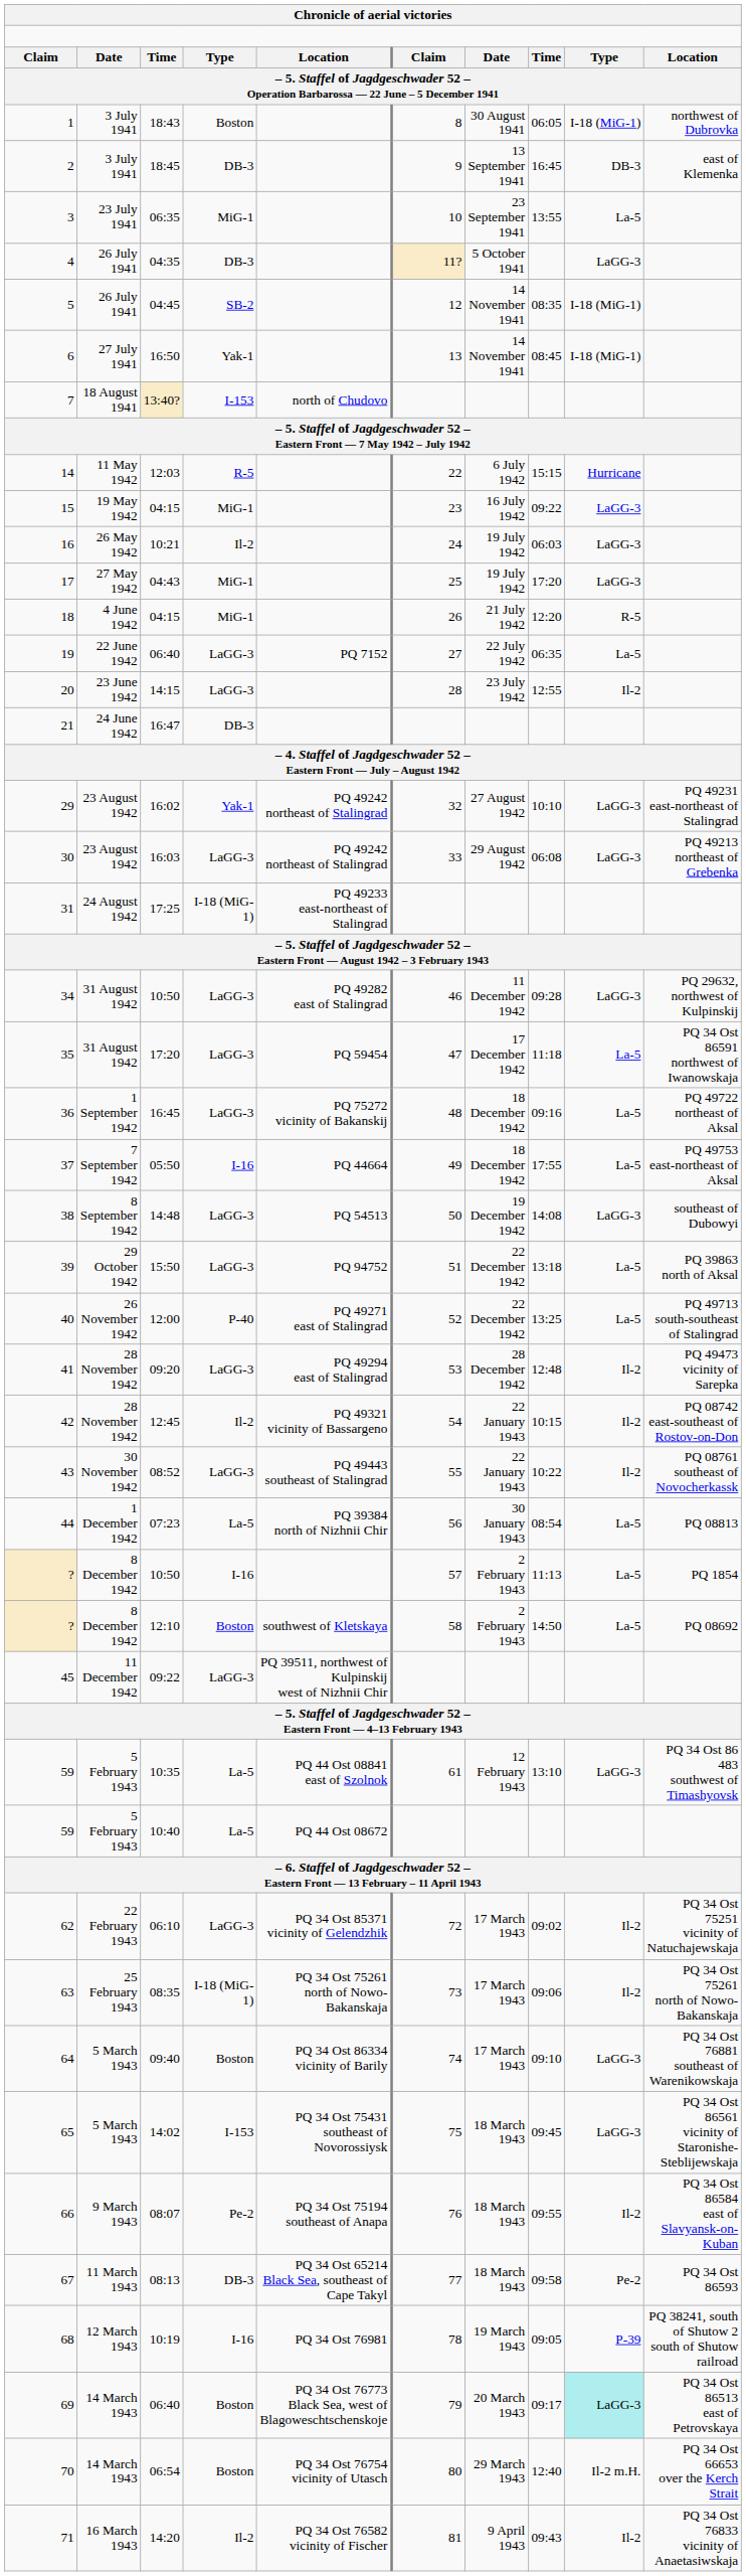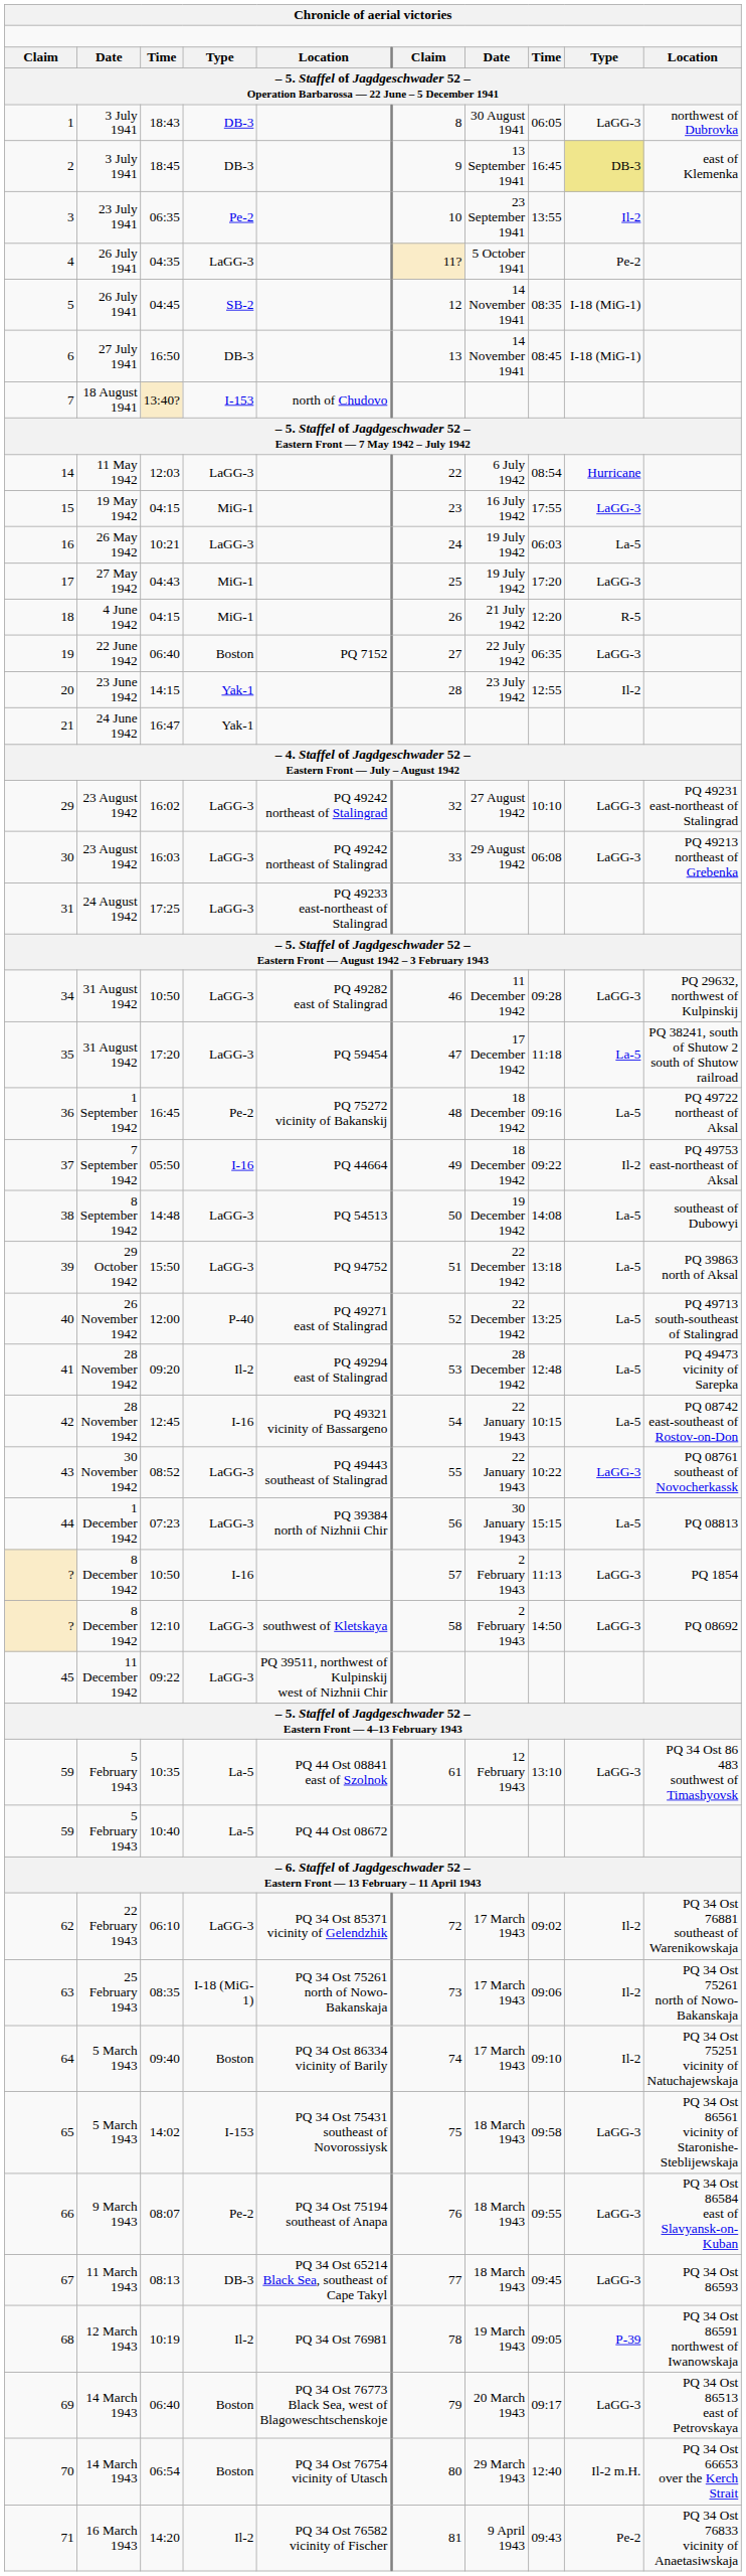 <table class="wikitable plainrowheaders collapsible" style="margin-left: auto; margin-right: auto; border: none; text-align:right; width: 100%;">
 <tr>
 <th colspan="10">Chronicle of aerial victories</th>
 </tr>
 <tr>
 <td colspan="10" style="text-align: left;"><br></td>
 </tr>
 <tr>
 <th scope="col" width="100px">Claim</th>
 <th scope="col">Date</th>
 <th scope="col">Time</th>
 <th scope="col" width="100px">Type</th>
 <th scope="col">Location</th>
 <th scope="col" style="border-left: 3px solid grey;" width="100px">Claim</th>
 <th scope="col">Date</th>
 <th scope="col">Time</th>
 <th scope="col" width="100px">Type</th>
 <th scope="col">Location</th>
 </tr>
 <tr>
 <th colspan="10">– 5. <em>Staffel</em> of <em>Jagdgeschwader</em> 52 –<br><small>Operation Barbarossa — 22 June – 5 December 1941</small></th>
 </tr>
 <tr>
 <td>1</td>
 <td>3 July 1941</td>
 <td>18:43</td>
-<td>Boston</td>
+<td><a href='#'>DB-3</a></td>
 <td></td>
 <td style="border-left: 3px solid grey;">8</td>
 <td>30 August 1941</td>
 <td>06:05</td>
-<td>I-18 (<a href='#'>MiG-1</a>)</td>
+<td>LaGG-3</td>
 <td> northwest of <a href='#'>Dubrovka</a></td>
 </tr>
 <tr>
 <td>2</td>
 <td>3 July 1941</td>
 <td>18:45</td>
 <td>DB-3</td>
 <td></td>
 <td style="border-left: 3px solid grey;">9</td>
 <td>13 September 1941</td>
 <td>16:45</td>
-<td>DB-3</td>
+<td style="background: khaki;">DB-3</td>
 <td>east of Klemenka</td>
 </tr>
 <tr>
 <td>3</td>
 <td>23 July 1941</td>
 <td>06:35</td>
-<td>MiG-1</td>
+<td><a href='#'>Pe-2</a></td>
 <td></td>
 <td style="border-left: 3px solid grey;">10</td>
 <td>23 September 1941</td>
 <td>13:55</td>
-<td>La-5</td>
+<td><a href='#'>Il-2</a></td>
 <td></td>
 </tr>
 <tr>
 <td>4</td>
 <td>26 July 1941</td>
 <td>04:35</td>
-<td>DB-3</td>
+<td>LaGG-3</td>
 <td></td>
 <td style="border-left: 3px solid grey; background:#faecc8">11?</td>
 <td>5 October 1941</td>
 <td></td>
-<td>LaGG-3</td>
+<td>Pe-2</td>
 <td></td>
 </tr>
 <tr>
 <td>5</td>
 <td>26 July 1941</td>
 <td>04:45</td>
 <td><a href='#'>SB-2</a></td>
 <td></td>
 <td style="border-left: 3px solid grey;">12</td>
 <td>14 November 1941</td>
 <td>08:35</td>
 <td>I-18 (MiG-1)</td>
 <td></td>
 </tr>
 <tr>
 <td>6</td>
 <td>27 July 1941</td>
 <td>16:50</td>
-<td>Yak-1</td>
+<td>DB-3</td>
 <td></td>
 <td style="border-left: 3px solid grey;">13</td>
 <td>14 November 1941</td>
 <td>08:45</td>
 <td>I-18 (MiG-1)</td>
 <td></td>
 </tr>
 <tr>
 <td>7</td>
 <td>18 August 1941</td>
 <td style="background:#faecc8">13:40?</td>
 <td><a href='#'>I-153</a></td>
 <td> north of <a href='#'>Chudovo</a></td>
 <td style="border-left: 3px solid grey;"></td>
 <td></td>
 <td></td>
 <td></td>
 <td></td>
 </tr>
 <tr>
 <th colspan="10">– 5. <em>Staffel</em> of <em>Jagdgeschwader</em> 52 –<br><small>Eastern Front — 7 May 1942 – July 1942</small></th>
 </tr>
 <tr>
 <td>14</td>
 <td>11 May 1942</td>
 <td>12:03</td>
-<td><a href='#'>R-5</a></td>
+<td>LaGG-3</td>
 <td></td>
 <td style="border-left: 3px solid grey;">22</td>
 <td>6 July 1942</td>
-<td>15:15</td>
+<td>08:54</td>
 <td><a href='#'>Hurricane</a></td>
 <td></td>
 </tr>
 <tr>
 <td>15</td>
 <td>19 May 1942</td>
 <td>04:15</td>
 <td>MiG-1</td>
 <td></td>
 <td style="border-left: 3px solid grey;">23</td>
 <td>16 July 1942</td>
-<td>09:22</td>
+<td>17:55</td>
 <td><a href='#'>LaGG-3</a></td>
 <td></td>
 </tr>
 <tr>
 <td>16</td>
 <td>26 May 1942</td>
 <td>10:21</td>
-<td>Il-2</td>
+<td>LaGG-3</td>
 <td></td>
 <td style="border-left: 3px solid grey;">24</td>
 <td>19 July 1942</td>
 <td>06:03</td>
-<td>LaGG-3</td>
+<td>La-5</td>
 <td></td>
 </tr>
 <tr>
 <td>17</td>
 <td>27 May 1942</td>
 <td>04:43</td>
 <td>MiG-1</td>
 <td></td>
 <td style="border-left: 3px solid grey;">25</td>
 <td>19 July 1942</td>
 <td>17:20</td>
 <td>LaGG-3</td>
 <td></td>
 </tr>
 <tr>
 <td>18</td>
 <td>4 June 1942</td>
 <td>04:15</td>
 <td>MiG-1</td>
 <td></td>
 <td style="border-left: 3px solid grey;">26</td>
 <td>21 July 1942</td>
 <td>12:20</td>
 <td>R-5</td>
 <td></td>
 </tr>
 <tr>
 <td>19</td>
 <td>22 June 1942</td>
 <td>06:40</td>
-<td>LaGG-3</td>
+<td>Boston</td>
 <td>PQ 7152</td>
 <td style="border-left: 3px solid grey;">27</td>
 <td>22 July 1942</td>
 <td>06:35</td>
-<td>La-5</td>
+<td>LaGG-3</td>
 <td></td>
 </tr>
 <tr>
 <td>20</td>
 <td>23 June 1942</td>
 <td>14:15</td>
-<td>LaGG-3</td>
+<td><a href='#'>Yak-1</a></td>
 <td></td>
 <td style="border-left: 3px solid grey;">28</td>
 <td>23 July 1942</td>
 <td>12:55</td>
 <td>Il-2</td>
 <td></td>
 </tr>
 <tr>
 <td>21</td>
 <td>24 June 1942</td>
 <td>16:47</td>
-<td>DB-3</td>
+<td>Yak-1</td>
 <td></td>
 <td style="border-left: 3px solid grey;"></td>
 <td></td>
 <td></td>
 <td></td>
 <td></td>
 </tr>
 <tr>
 <th colspan="10">– 4. <em>Staffel</em> of <em>Jagdgeschwader</em> 52 –<br><small>Eastern Front — July – August 1942</small></th>
 </tr>
 <tr>
 <td>29</td>
 <td>23 August 1942</td>
 <td>16:02</td>
-<td><a href='#'>Yak-1</a></td>
+<td>LaGG-3</td>
 <td>PQ 49242<br> northeast of <a href='#'>Stalingrad</a></td>
 <td style="border-left: 3px solid grey;">32</td>
 <td>27 August 1942</td>
 <td>10:10</td>
 <td>LaGG-3</td>
 <td>PQ 49231<br> east-northeast of Stalingrad</td>
 </tr>
 <tr>
 <td>30</td>
 <td>23 August 1942</td>
 <td>16:03</td>
 <td>LaGG-3</td>
 <td>PQ 49242<br> northeast of Stalingrad</td>
 <td style="border-left: 3px solid grey;">33</td>
 <td>29 August 1942</td>
 <td>06:08</td>
 <td>LaGG-3</td>
 <td>PQ 49213<br>northeast of <a href='#'>Grebenka</a></td>
 </tr>
 <tr>
 <td>31</td>
 <td>24 August 1942</td>
 <td>17:25</td>
-<td>I-18 (MiG-1)</td>
+<td>LaGG-3</td>
 <td>PQ 49233<br> east-northeast of Stalingrad</td>
 <td style="border-left: 3px solid grey;"></td>
 <td></td>
 <td></td>
 <td></td>
 <td></td>
 </tr>
 <tr>
 <th colspan="10">– 5. <em>Staffel</em> of <em>Jagdgeschwader</em> 52 –<br><small>Eastern Front — August 1942 – 3 February 1943</small></th>
 </tr>
 <tr>
 <td>34</td>
 <td>31 August 1942</td>
 <td>10:50</td>
 <td>LaGG-3</td>
 <td>PQ 49282<br> east of Stalingrad</td>
 <td style="border-left: 3px solid grey;">46</td>
 <td>11 December 1942</td>
 <td>09:28</td>
 <td>LaGG-3</td>
 <td>PQ 29632, northwest of Kulpinskij</td>
 </tr>
 <tr>
 <td>35</td>
 <td>31 August 1942</td>
 <td>17:20</td>
 <td>LaGG-3</td>
 <td>PQ 59454</td>
 <td style="border-left: 3px solid grey;">47</td>
 <td>17 December 1942</td>
 <td>11:18</td>
 <td><a href='#'>La-5</a></td>
-<td>PQ 34 Ost 86591<br>northwest of Iwanowskaja</td>
+<td>PQ 38241, south of Shutow 2<br>south of Shutow railroad</td>
 </tr>
 <tr>
 <td>36</td>
 <td>1 September 1942</td>
 <td>16:45</td>
-<td>LaGG-3</td>
+<td>Pe-2</td>
 <td>PQ 75272<br>vicinity of Bakanskij</td>
 <td style="border-left: 3px solid grey;">48</td>
 <td>18 December 1942</td>
 <td>09:16</td>
 <td>La-5</td>
 <td>PQ 49722<br> northeast of Aksal</td>
 </tr>
 <tr>
 <td>37</td>
 <td>7 September 1942</td>
 <td>05:50</td>
 <td><a href='#'>I-16</a></td>
 <td>PQ 44664</td>
 <td style="border-left: 3px solid grey;">49</td>
 <td>18 December 1942</td>
-<td>17:55</td>
-<td>La-5</td>
+<td>09:22</td>
+<td>Il-2</td>
 <td>PQ 49753<br> east-northeast of Aksal</td>
 </tr>
 <tr>
 <td>38</td>
 <td>8 September 1942</td>
 <td>14:48</td>
 <td>LaGG-3</td>
 <td>PQ 54513</td>
 <td style="border-left: 3px solid grey;">50</td>
 <td>19 December 1942</td>
 <td>14:08</td>
-<td>LaGG-3</td>
+<td>La-5</td>
 <td> southeast of Dubowyi</td>
 </tr>
 <tr>
 <td>39</td>
 <td>29 October 1942</td>
 <td>15:50</td>
 <td>LaGG-3</td>
 <td>PQ 94752</td>
 <td style="border-left: 3px solid grey;">51</td>
 <td>22 December 1942</td>
 <td>13:18</td>
 <td>La-5</td>
 <td>PQ 39863<br> north of Aksal</td>
 </tr>
 <tr>
 <td>40</td>
 <td>26 November 1942</td>
 <td>12:00</td>
 <td>P-40</td>
 <td>PQ 49271<br> east of Stalingrad</td>
 <td style="border-left: 3px solid grey;">52</td>
 <td>22 December 1942</td>
 <td>13:25</td>
 <td>La-5</td>
 <td>PQ 49713<br> south-southeast of Stalingrad</td>
 </tr>
 <tr>
 <td>41</td>
 <td>28 November 1942</td>
 <td>09:20</td>
-<td>LaGG-3</td>
+<td>Il-2</td>
 <td>PQ 49294<br> east of Stalingrad</td>
 <td style="border-left: 3px solid grey;">53</td>
 <td>28 December 1942</td>
 <td>12:48</td>
-<td>Il-2</td>
+<td>La-5</td>
 <td>PQ 49473<br>vicinity of Sarepka</td>
 </tr>
 <tr>
 <td>42</td>
 <td>28 November 1942</td>
 <td>12:45</td>
-<td>Il-2</td>
+<td>I-16</td>
 <td>PQ 49321<br>vicinity of Bassargeno</td>
 <td style="border-left: 3px solid grey;">54</td>
 <td>22 January 1943</td>
 <td>10:15</td>
-<td>Il-2</td>
+<td>La-5</td>
 <td>PQ 08742<br> east-southeast of <a href='#'>Rostov-on-Don</a></td>
 </tr>
 <tr>
 <td>43</td>
 <td>30 November 1942</td>
 <td>08:52</td>
 <td>LaGG-3</td>
 <td>PQ 49443<br> southeast of Stalingrad</td>
 <td style="border-left: 3px solid grey;">55</td>
 <td>22 January 1943</td>
 <td>10:22</td>
-<td>Il-2</td>
+<td><a href='#'>LaGG-3</a></td>
 <td>PQ 08761<br> southeast of <a href='#'>Novocherkassk</a></td>
 </tr>
 <tr>
 <td>44</td>
 <td>1 December 1942</td>
 <td>07:23</td>
-<td>La-5</td>
+<td>LaGG-3</td>
 <td>PQ 39384<br> north of Nizhnii Chir</td>
 <td style="border-left: 3px solid grey;">56</td>
 <td>30 January 1943</td>
-<td>08:54</td>
+<td>15:15</td>
 <td>La-5</td>
 <td>PQ 08813</td>
 </tr>
 <tr>
 <td style="background:#faecc8">?</td>
 <td>8 December 1942</td>
 <td>10:50</td>
 <td>I-16</td>
 <td></td>
 <td style="border-left: 3px solid grey;">57</td>
 <td>2 February 1943</td>
 <td>11:13</td>
-<td>La-5</td>
+<td>LaGG-3</td>
 <td>PQ 1854</td>
 </tr>
 <tr>
 <td style="background:#faecc8">?</td>
 <td>8 December 1942</td>
 <td>12:10</td>
-<td><a href='#'>Boston</a></td>
+<td>LaGG-3</td>
 <td> southwest of <a href='#'>Kletskaya</a></td>
 <td style="border-left: 3px solid grey;">58</td>
 <td>2 February 1943</td>
 <td>14:50</td>
-<td>La-5</td>
+<td>LaGG-3</td>
 <td>PQ 08692</td>
 </tr>
 <tr>
 <td>45</td>
 <td>11 December 1942</td>
 <td>09:22</td>
 <td>LaGG-3</td>
 <td>PQ 39511, northwest of Kulpinskij<br> west of Nizhnii Chir</td>
 <td style="border-left: 3px solid grey;"></td>
 <td></td>
 <td></td>
 <td></td>
 <td></td>
 </tr>
 <tr>
 <th colspan="10">– 5. <em>Staffel</em> of <em>Jagdgeschwader</em> 52 –<br><small>Eastern Front — 4–13 February 1943</small></th>
 </tr>
 <tr>
 <td>59</td>
 <td>5 February 1943</td>
 <td>10:35</td>
 <td>La-5</td>
 <td>PQ 44 Ost 08841<br> east of <a href='#'>Szolnok</a></td>
 <td style="border-left: 3px solid grey;">61</td>
 <td>12 February 1943</td>
 <td>13:10</td>
 <td>LaGG-3</td>
 <td>PQ 34 Ost 86 483<br>southwest of <a href='#'>Timashyovsk</a></td>
 </tr>
 <tr>
 <td>59</td>
 <td>5 February 1943</td>
 <td>10:40</td>
 <td>La-5</td>
 <td>PQ 44 Ost 08672</td>
 <td style="border-left: 3px solid grey;"></td>
 <td></td>
 <td></td>
 <td></td>
 <td></td>
 </tr>
 <tr>
 <th colspan="10">– 6. <em>Staffel</em> of <em>Jagdgeschwader</em> 52 –<br><small>Eastern Front — 13 February – 11 April 1943</small></th>
 </tr>
 <tr>
 <td>62</td>
 <td>22 February 1943</td>
 <td>06:10</td>
 <td>LaGG-3</td>
 <td>PQ 34 Ost 85371<br>vicinity of <a href='#'>Gelendzhik</a></td>
 <td style="border-left: 3px solid grey;">72</td>
 <td>17 March 1943</td>
 <td>09:02</td>
 <td>Il-2</td>
-<td>PQ 34 Ost 75251<br>vicinity of Natuchajewskaja</td>
+<td>PQ 34 Ost 76881<br>southeast of Warenikowskaja</td>
 </tr>
 <tr>
 <td>63</td>
 <td>25 February 1943</td>
 <td>08:35</td>
 <td>I-18 (MiG-1)</td>
 <td>PQ 34 Ost 75261<br>north of Nowo-Bakanskaja</td>
 <td style="border-left: 3px solid grey;">73</td>
 <td>17 March 1943</td>
 <td>09:06</td>
 <td>Il-2</td>
 <td>PQ 34 Ost 75261<br>north of Nowo-Bakanskaja</td>
 </tr>
 <tr>
 <td>64</td>
 <td>5 March 1943</td>
 <td>09:40</td>
 <td>Boston</td>
 <td>PQ 34 Ost 86334<br>vicinity of Barily</td>
 <td style="border-left: 3px solid grey;">74</td>
 <td>17 March 1943</td>
 <td>09:10</td>
-<td>LaGG-3</td>
-<td>PQ 34 Ost 76881<br>southeast of Warenikowskaja</td>
+<td>Il-2</td>
+<td>PQ 34 Ost 75251<br>vicinity of Natuchajewskaja</td>
 </tr>
 <tr>
 <td>65</td>
 <td>5 March 1943</td>
 <td>14:02</td>
 <td>I-153</td>
 <td>PQ 34 Ost 75431<br> southeast of Novorossiysk</td>
 <td style="border-left: 3px solid grey;">75</td>
 <td>18 March 1943</td>
-<td>09:45</td>
+<td>09:58</td>
 <td>LaGG-3</td>
 <td>PQ 34 Ost 86561<br>vicinity of Staronishe-Steblijewskaja</td>
 </tr>
 <tr>
 <td>66</td>
 <td>9 March 1943</td>
 <td>08:07</td>
 <td>Pe-2</td>
 <td>PQ 34 Ost 75194<br>southeast of Anapa</td>
 <td style="border-left: 3px solid grey;">76</td>
 <td>18 March 1943</td>
 <td>09:55</td>
-<td>Il-2</td>
+<td>LaGG-3</td>
 <td>PQ 34 Ost 86584<br>east of <a href='#'>Slavyansk-on-Kuban</a></td>
 </tr>
 <tr>
 <td>67</td>
 <td>11 March 1943</td>
 <td>08:13</td>
 <td>DB-3</td>
 <td>PQ 34 Ost 65214<br><a href='#'>Black Sea</a>, southeast of Cape Takyl</td>
 <td style="border-left: 3px solid grey;">77</td>
 <td>18 March 1943</td>
-<td>09:58</td>
-<td>Pe-2</td>
+<td>09:45</td>
+<td>LaGG-3</td>
 <td>PQ 34 Ost 86593</td>
 </tr>
 <tr>
 <td>68</td>
 <td>12 March 1943</td>
 <td>10:19</td>
-<td>I-16</td>
+<td>Il-2</td>
 <td>PQ 34 Ost 76981</td>
 <td style="border-left: 3px solid grey;">78</td>
 <td>19 March 1943</td>
 <td>09:05</td>
 <td><a href='#'>P-39</a></td>
-<td>PQ 38241, south of Shutow 2<br>south of Shutow railroad</td>
+<td>PQ 34 Ost 86591<br>northwest of Iwanowskaja</td>
 </tr>
 <tr>
 <td>69</td>
 <td>14 March 1943</td>
 <td>06:40</td>
 <td>Boston</td>
 <td>PQ 34 Ost 76773<br>Black Sea, west of Blagoweschtschenskoje</td>
 <td style="border-left: 3px solid grey;">79</td>
 <td>20 March 1943</td>
 <td>09:17</td>
-<td style="background: paleturquoise;">LaGG-3</td>
+<td>LaGG-3</td>
 <td>PQ 34 Ost 86513<br>east of Petrovskaya</td>
 </tr>
 <tr>
 <td>70</td>
 <td>14 March 1943</td>
 <td>06:54</td>
 <td>Boston</td>
 <td>PQ 34 Ost 76754<br>vicinity of Utasch</td>
 <td style="border-left: 3px solid grey;">80</td>
 <td>29 March 1943</td>
 <td>12:40</td>
 <td>Il-2 m.H.</td>
 <td>PQ 34 Ost 66653<br>over the <a href='#'>Kerch Strait</a></td>
 </tr>
 <tr>
 <td>71</td>
 <td>16 March 1943</td>
 <td>14:20</td>
 <td>Il-2</td>
 <td>PQ 34 Ost 76582<br>vicinity of Fischer</td>
 <td style="border-left: 3px solid grey;">81</td>
 <td>9 April 1943</td>
 <td>09:43</td>
-<td>Il-2</td>
+<td>Pe-2</td>
 <td>PQ 34 Ost 76833<br>vicinity of Anaetasiwskaja</td>
 </tr>
 </table>
